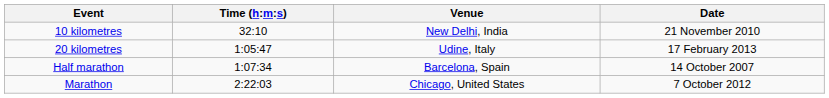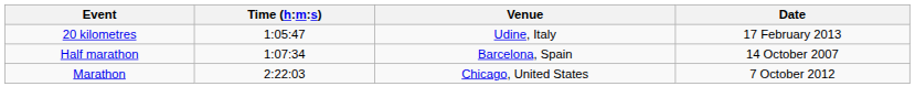 <table class="wikitable" style=" text-align:center; font-size:95%;" width="70%">
 <tr>
 <th>Event</th>
 <th>Time (<a href='#'>h</a>:<a href='#'>m</a>:<a href='#'>s</a>)</th>
 <th>Venue</th>
 <th>Date</th>
-</tr>
-<tr>
-<td><a href='#'>10 kilometres</a></td>
-<td>32:10</td>
-<td><a href='#'>New Delhi</a>, India</td>
-<td>21 November 2010</td>
 </tr>
 <tr>
 <td><a href='#'>20 kilometres</a></td>
 <td>1:05:47</td>
 <td><a href='#'>Udine</a>, Italy</td>
 <td>17 February 2013</td>
 </tr>
 <tr>
 <td><a href='#'>Half marathon</a></td>
 <td>1:07:34</td>
 <td><a href='#'>Barcelona</a>, Spain</td>
 <td>14 October 2007</td>
 </tr>
 <tr>
 <td><a href='#'>Marathon</a></td>
 <td>2:22:03</td>
 <td><a href='#'>Chicago</a>, United States</td>
 <td>7 October 2012</td>
 </tr>
 </table>
